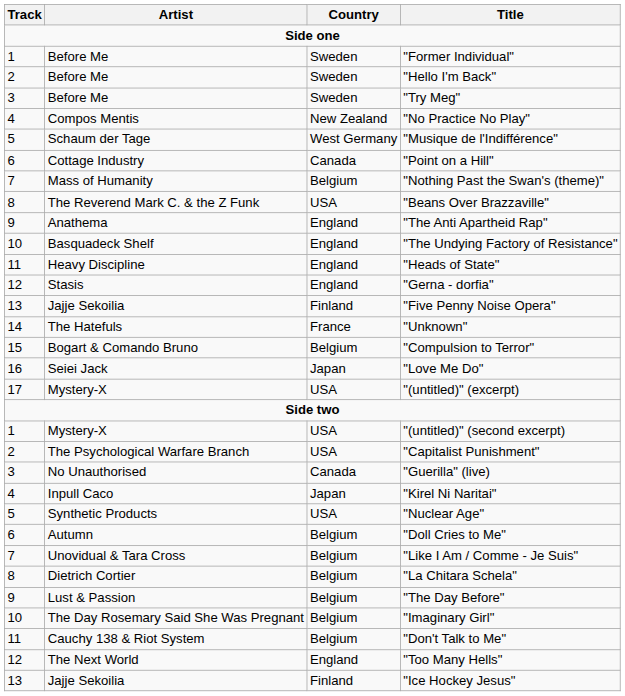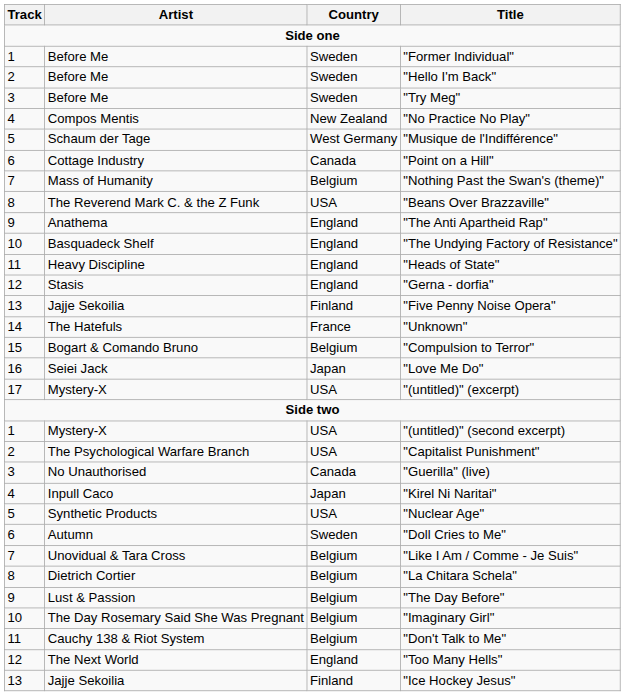 <table class="wikitable">
 <tr>
 <th>Track</th>
 <th>Artist</th>
 <th>Country</th>
 <th>Title</th>
 </tr>
 <tr>
 <td colspan="4" align="center"><strong>Side one</strong></td>
 </tr>
 <tr>
 <td>1</td>
 <td>Before Me</td>
 <td>Sweden</td>
 <td>"Former Individual"</td>
 </tr>
 <tr>
 <td>2</td>
 <td>Before Me</td>
 <td>Sweden</td>
 <td>"Hello I'm Back"</td>
 </tr>
 <tr>
 <td>3</td>
 <td>Before Me</td>
 <td>Sweden</td>
 <td>"Try Meg"</td>
 </tr>
 <tr>
 <td>4</td>
 <td>Compos Mentis</td>
 <td>New Zealand</td>
 <td>"No Practice No Play"</td>
 </tr>
 <tr>
 <td>5</td>
 <td>Schaum der Tage</td>
 <td>West Germany</td>
 <td>"Musique de l'Indifférence"</td>
 </tr>
 <tr>
 <td>6</td>
 <td>Cottage Industry</td>
 <td>Canada</td>
 <td>"Point on a Hill"</td>
 </tr>
 <tr>
 <td>7</td>
 <td>Mass of Humanity</td>
 <td>Belgium</td>
 <td>"Nothing Past the Swan's (theme)"</td>
 </tr>
 <tr>
 <td>8</td>
 <td>The Reverend Mark C. & the Z Funk</td>
 <td>USA</td>
 <td>"Beans Over Brazzaville"</td>
 </tr>
 <tr>
 <td>9</td>
 <td>Anathema</td>
 <td>England</td>
 <td>"The Anti Apartheid Rap"</td>
 </tr>
 <tr>
 <td>10</td>
 <td>Basquadeck Shelf</td>
 <td>England</td>
 <td>"The Undying Factory of Resistance"</td>
 </tr>
 <tr>
 <td>11</td>
 <td>Heavy Discipline</td>
 <td>England</td>
 <td>"Heads of State"</td>
 </tr>
 <tr>
 <td>12</td>
 <td>Stasis</td>
 <td>England</td>
 <td>"Gerna - dorfia"</td>
 </tr>
 <tr>
 <td>13</td>
 <td>Jajje Sekoilia</td>
 <td>Finland</td>
 <td>"Five Penny Noise Opera"</td>
 </tr>
 <tr>
 <td>14</td>
 <td>The Hatefuls</td>
 <td>France</td>
 <td>"Unknown"</td>
 </tr>
 <tr>
 <td>15</td>
 <td>Bogart & Comando Bruno</td>
 <td>Belgium</td>
 <td>"Compulsion to Terror"</td>
 </tr>
 <tr>
 <td>16</td>
 <td>Seiei Jack</td>
 <td>Japan</td>
 <td>"Love Me Do"</td>
 </tr>
 <tr>
 <td>17</td>
 <td>Mystery-X</td>
 <td>USA</td>
 <td>"(untitled)" (excerpt)</td>
 </tr>
 <tr>
 <td colspan="4" align="center"><strong>Side two</strong></td>
 </tr>
 <tr>
 <td>1</td>
 <td>Mystery-X</td>
 <td>USA</td>
 <td>"(untitled)" (second excerpt)</td>
 </tr>
 <tr>
 <td>2</td>
 <td>The Psychological Warfare Branch</td>
 <td>USA</td>
 <td>"Capitalist Punishment"</td>
 </tr>
 <tr>
 <td>3</td>
 <td>No Unauthorised</td>
 <td>Canada</td>
 <td>"Guerilla" (live)</td>
 </tr>
 <tr>
 <td>4</td>
 <td>Inpull Caco</td>
 <td>Japan</td>
 <td>"Kirel Ni Naritai"</td>
 </tr>
 <tr>
 <td>5</td>
 <td>Synthetic Products</td>
 <td>USA</td>
 <td>"Nuclear Age"</td>
 </tr>
 <tr>
 <td>6</td>
 <td>Autumn</td>
-<td>Belgium</td>
+<td>Sweden</td>
 <td>"Doll Cries to Me"</td>
 </tr>
 <tr>
 <td>7</td>
 <td>Unovidual & Tara Cross</td>
 <td>Belgium</td>
 <td>"Like I Am / Comme - Je Suis"</td>
 </tr>
 <tr>
 <td>8</td>
 <td>Dietrich Cortier</td>
 <td>Belgium</td>
 <td>"La Chitara Schela"</td>
 </tr>
 <tr>
 <td>9</td>
 <td>Lust & Passion</td>
 <td>Belgium</td>
 <td>"The Day Before"</td>
 </tr>
 <tr>
 <td>10</td>
 <td>The Day Rosemary Said She Was Pregnant</td>
 <td>Belgium</td>
 <td>"Imaginary Girl"</td>
 </tr>
 <tr>
 <td>11</td>
 <td>Cauchy 138 & Riot System</td>
 <td>Belgium</td>
 <td>"Don't Talk to Me"</td>
 </tr>
 <tr>
 <td>12</td>
 <td>The Next World</td>
 <td>England</td>
 <td>"Too Many Hells"</td>
 </tr>
 <tr>
 <td>13</td>
 <td>Jajje Sekoilia</td>
 <td>Finland</td>
 <td>"Ice Hockey Jesus"</td>
 </tr>
 </table>
